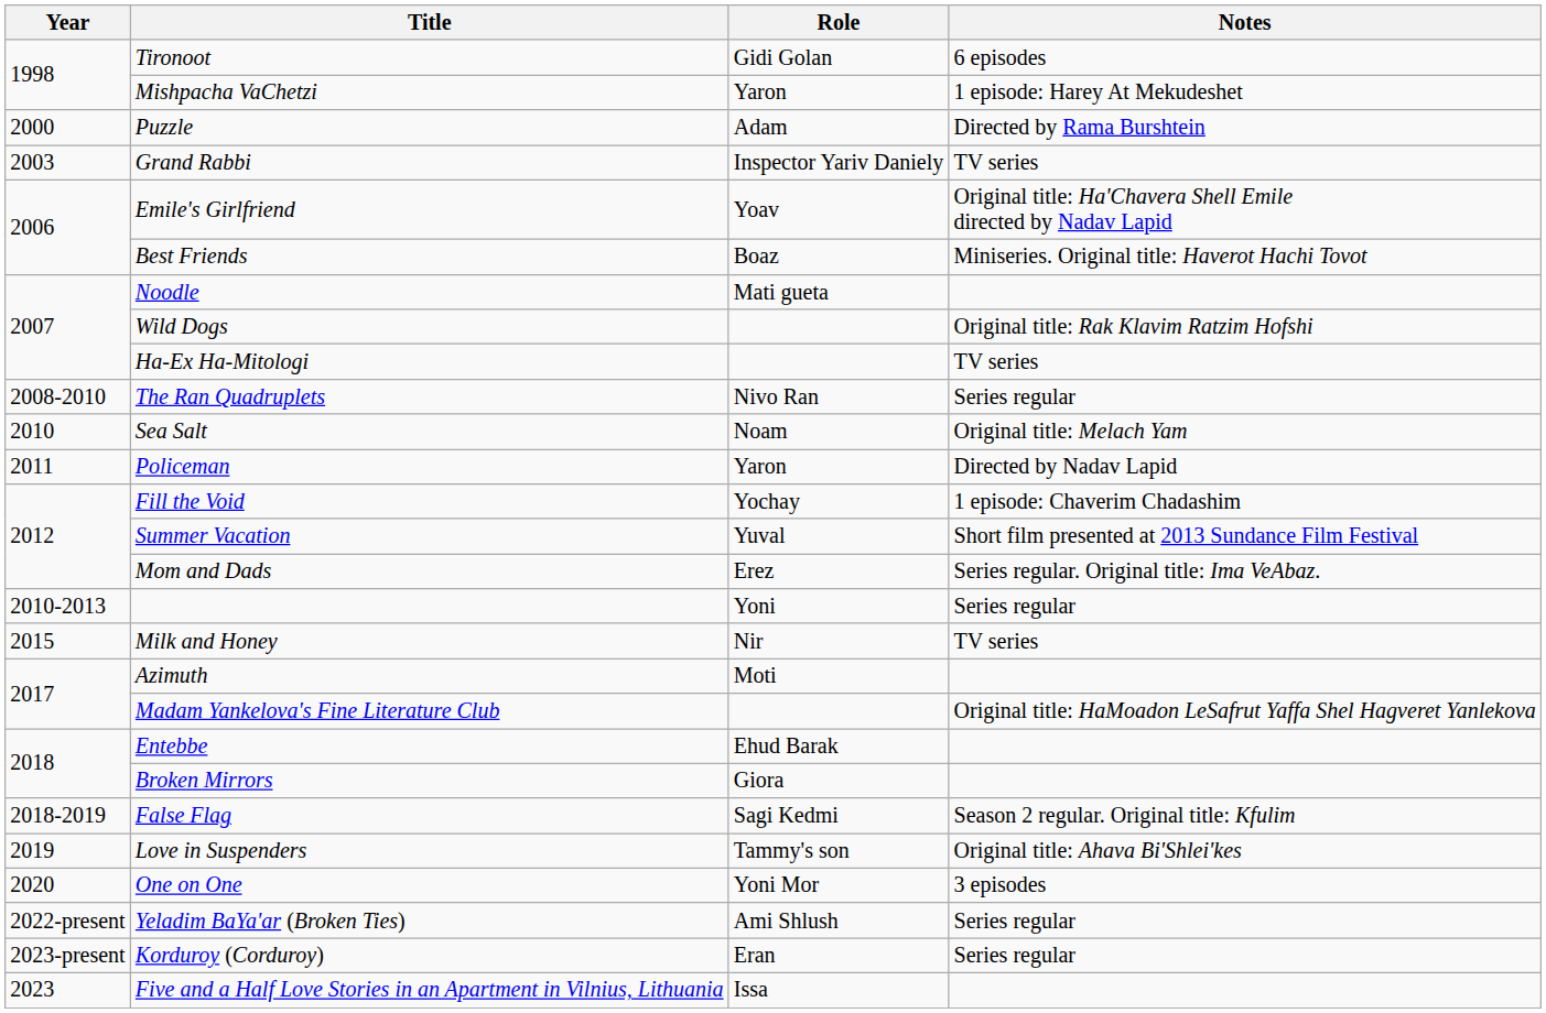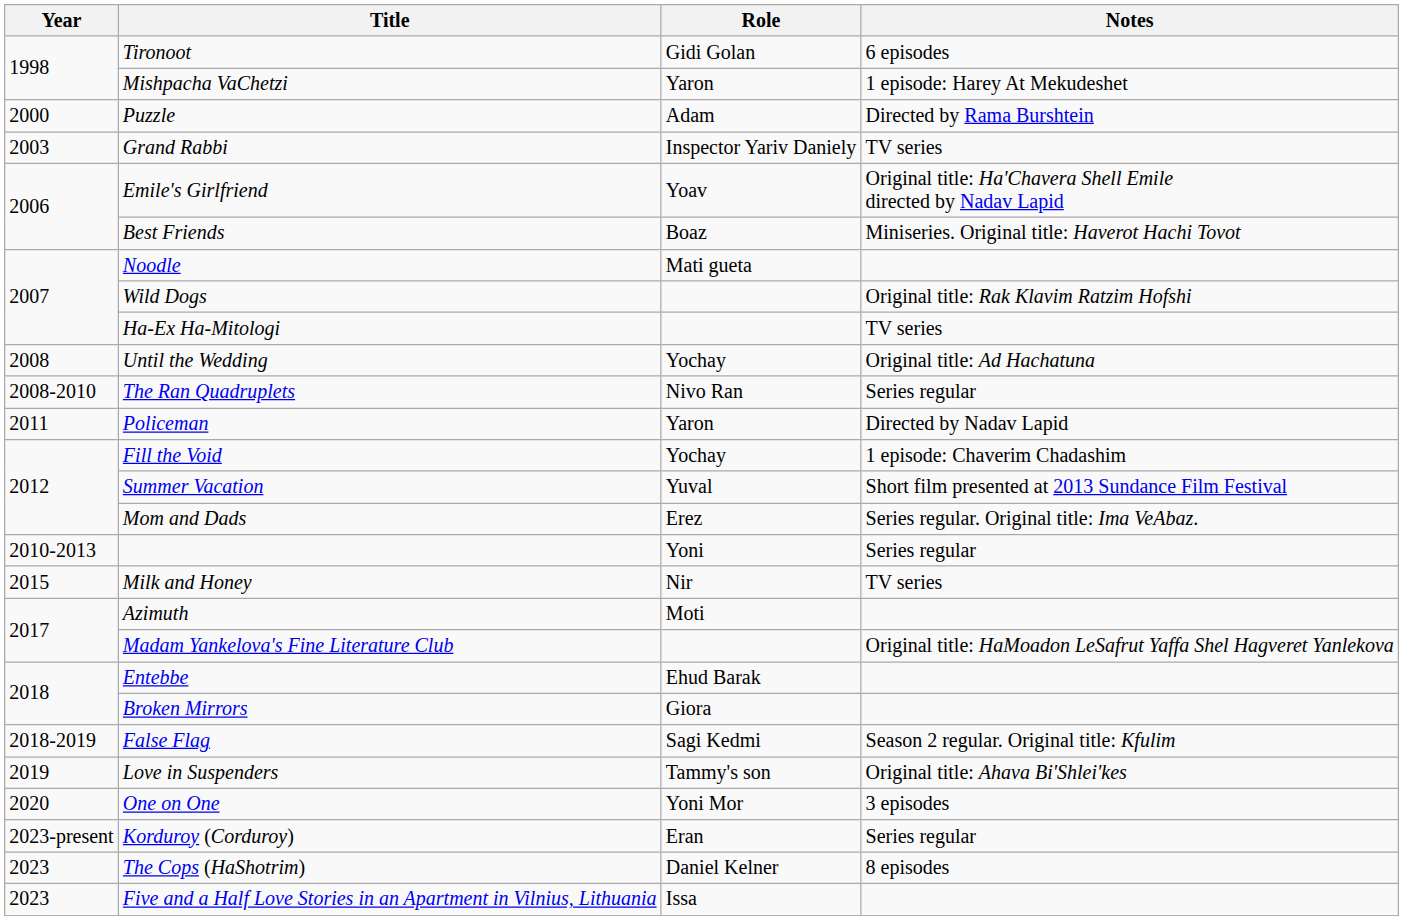 <table class="wikitable sortable">
 <tr>
 <th>Year</th>
 <th>Title</th>
 <th>Role</th>
 <th>Notes</th>
 </tr>
 <tr>
 <td rowspan=2>1998</td>
 <td><em>Tironoot</em></td>
 <td>Gidi Golan</td>
 <td>6 episodes</td>
 </tr>
 <tr>
 <td><em>Mishpacha VaChetzi</em></td>
 <td>Yaron</td>
 <td>1 episode: Harey At Mekudeshet</td>
 </tr>
 <tr>
 <td>2000</td>
 <td><em>Puzzle</em></td>
 <td>Adam</td>
 <td>Directed by <a href='#'>Rama Burshtein</a></td>
 </tr>
 <tr>
 <td>2003</td>
 <td><em>Grand Rabbi</em></td>
 <td>Inspector Yariv Daniely</td>
 <td>TV series</td>
 </tr>
 <tr>
 <td rowspan=2>2006</td>
 <td><em>Emile's Girlfriend</em></td>
 <td>Yoav</td>
 <td>Original title: <em>Ha'Chavera Shell Emile</em><br> directed by <a href='#'>Nadav Lapid</a></td>
 </tr>
 <tr>
 <td><em>Best Friends</em></td>
 <td>Boaz</td>
 <td>Miniseries. Original title: <em>Haverot Hachi Tovot</em></td>
 </tr>
 <tr>
 <td rowspan=3>2007</td>
 <td><em><a href='#'>Noodle</a></em></td>
 <td>Mati gueta</td>
 <td></td>
 </tr>
 <tr>
 <td><em>Wild Dogs</em></td>
 <td></td>
 <td>Original title: <em>Rak Klavim Ratzim Hofshi</em></td>
 </tr>
 <tr>
 <td><em>Ha-Ex Ha-Mitologi</em></td>
 <td></td>
 <td>TV series</td>
 </tr>
 <tr>
+<td>2008</td>
+<td><em>Until the Wedding</em></td>
+<td>Yochay</td>
+<td>Original title: <em>Ad Hachatuna</em></td>
+</tr>
+<tr>
 <td>2008-2010</td>
 <td><em><a href='#'>The Ran Quadruplets</a></em></td>
 <td>Nivo Ran</td>
 <td>Series regular</td>
-</tr>
-<tr>
-<td>2010</td>
-<td><em>Sea Salt</em></td>
-<td>Noam</td>
-<td>Original title: <em>Melach Yam</em></td>
 </tr>
 <tr>
 <td>2011</td>
 <td><em><a href='#'>Policeman</a></em></td>
 <td>Yaron</td>
 <td>Directed by Nadav Lapid</td>
 </tr>
 <tr>
 <td rowspan=3>2012</td>
 <td><em><a href='#'>Fill the Void</a></em></td>
 <td>Yochay</td>
 <td>1 episode: Chaverim Chadashim</td>
 </tr>
 <tr>
 <td><em><a href='#'>Summer Vacation</a></em></td>
 <td>Yuval</td>
 <td>Short film presented at  <a href='#'>2013 Sundance Film Festival</a></td>
 </tr>
 <tr>
 <td><em>Mom and Dads</em></td>
 <td>Erez</td>
 <td>Series regular. Original title: <em>Ima VeAbaz</em>.</td>
 </tr>
 <tr>
 <td>2010-2013</td>
 <td><em></em></td>
 <td>Yoni</td>
 <td>Series regular</td>
 </tr>
 <tr>
 <td>2015</td>
 <td><em>Milk and Honey</em></td>
 <td>Nir</td>
 <td>TV series</td>
 </tr>
 <tr>
 <td rowspan=2>2017</td>
 <td><em>Azimuth</em></td>
 <td>Moti</td>
 <td></td>
 </tr>
 <tr>
 <td><em><a href='#'>Madam Yankelova's Fine Literature Club</a></em></td>
 <td></td>
 <td>Original title: <em>HaMoadon LeSafrut Yaffa Shel Hagveret Yanlekova</em></td>
 </tr>
 <tr>
 <td rowspan=2>2018</td>
 <td><em><a href='#'>Entebbe</a></em></td>
 <td>Ehud Barak</td>
 <td></td>
 </tr>
 <tr>
 <td><em><a href='#'>Broken Mirrors</a></em></td>
 <td>Giora</td>
 <td></td>
 </tr>
 <tr>
 <td>2018-2019</td>
 <td><em><a href='#'>False Flag</a></em></td>
 <td>Sagi Kedmi</td>
 <td>Season 2 regular. Original title: <em>Kfulim</em></td>
 </tr>
 <tr>
 <td>2019</td>
 <td><em>Love in Suspenders</em></td>
 <td>Tammy's son</td>
 <td>Original title: <em>Ahava Bi'Shlei'kes</em></td>
 </tr>
 <tr>
 <td>2020</td>
 <td><em><a href='#'>One on One</a></em></td>
 <td>Yoni Mor</td>
 <td>3 episodes</td>
 </tr>
 <tr>
-<td>2022-present</td>
-<td><em><a href='#'>Yeladim BaYa'ar</a></em> (<em>Broken Ties</em>)</td>
-<td>Ami Shlush</td>
-<td>Series regular</td>
-</tr>
-<tr>
 <td>2023-present</td>
 <td><em><a href='#'>Korduroy</a></em> (<em>Corduroy</em>)</td>
 <td>Eran</td>
 <td>Series regular</td>
+</tr>
+<tr>
+<td>2023</td>
+<td><em><a href='#'>The Cops</a></em> (<em>HaShotrim</em>)</td>
+<td>Daniel Kelner</td>
+<td>8 episodes</td>
 </tr>
 <tr>
 <td>2023</td>
 <td><em><a href='#'>Five and a Half Love Stories in an Apartment in Vilnius, Lithuania</a></em></td>
 <td>Issa</td>
 <td></td>
 </tr>
 <tr>
 </tr>
 </table>
